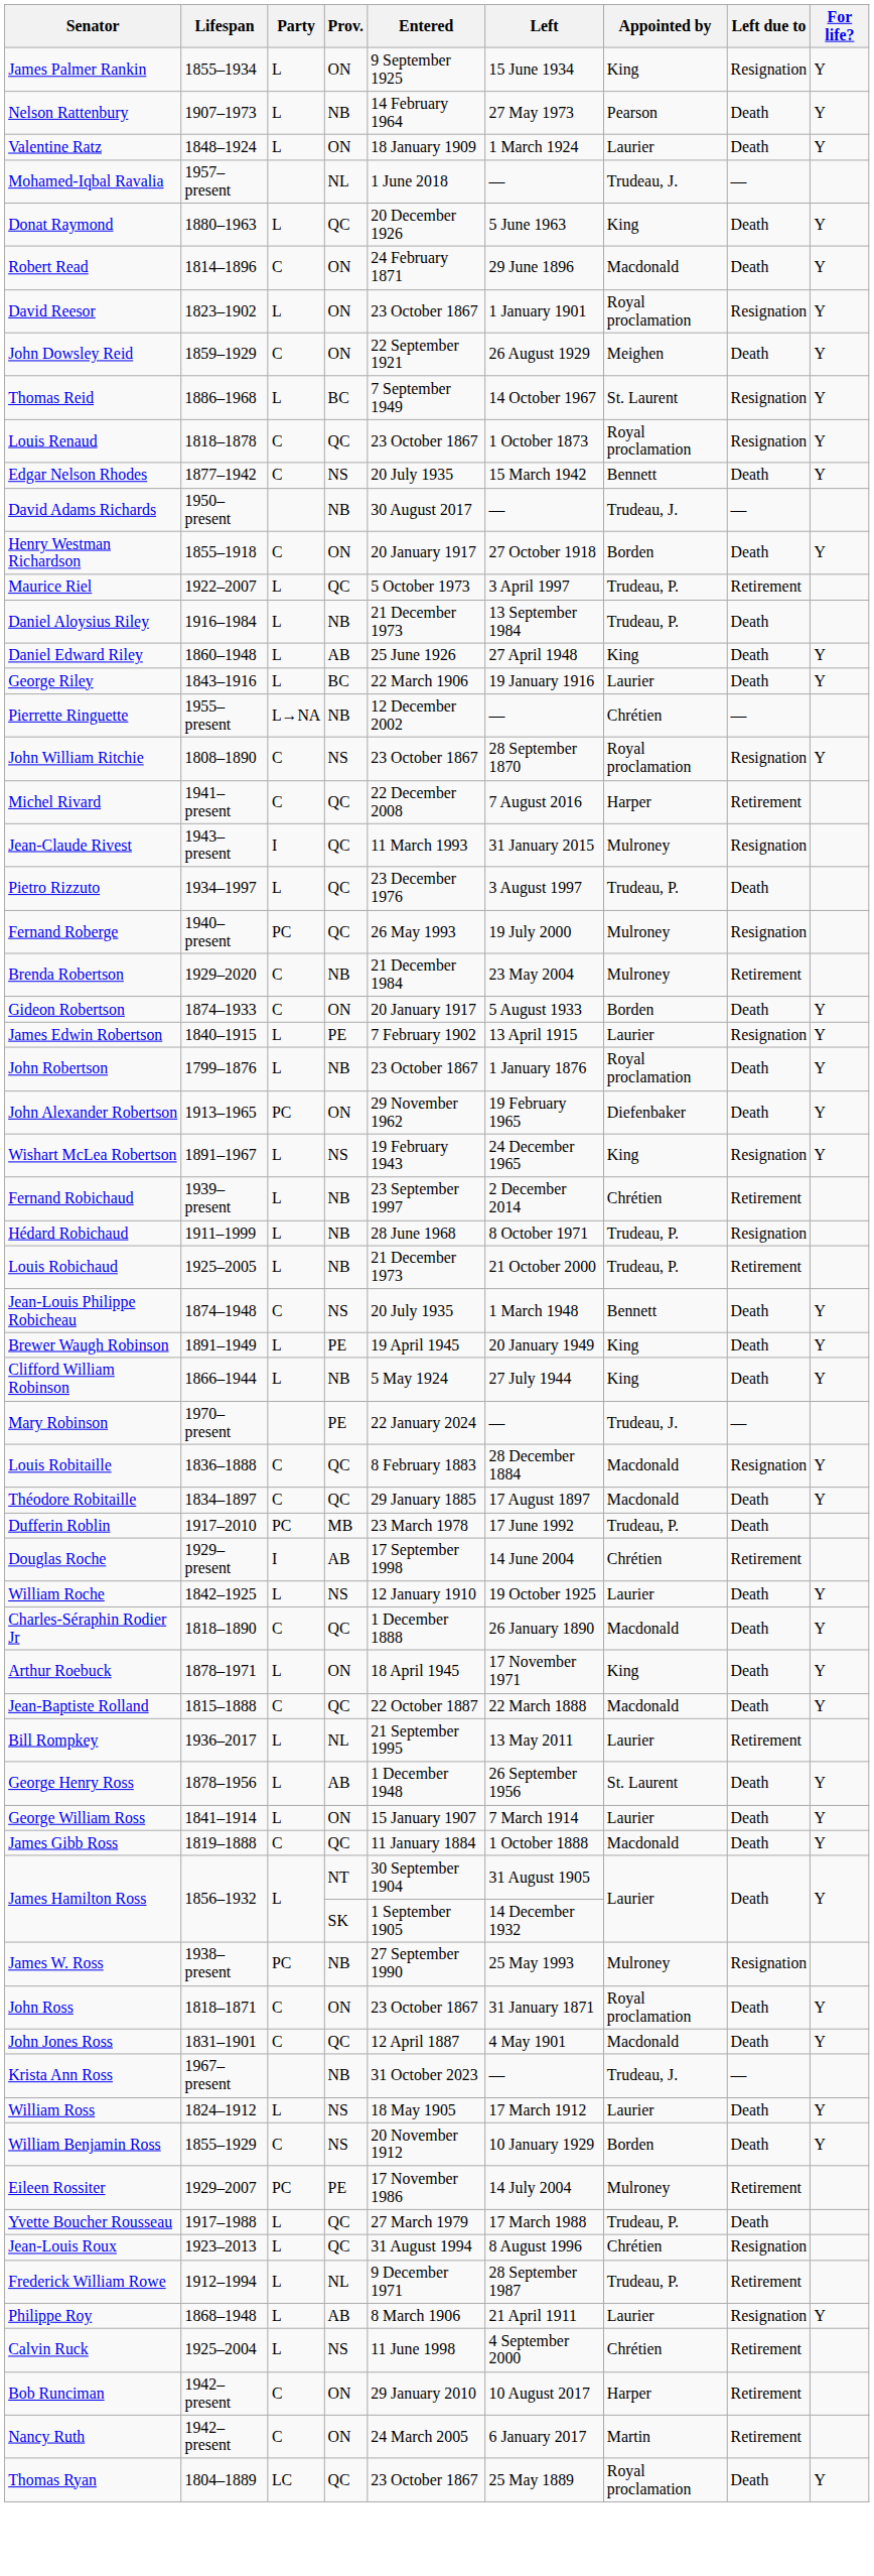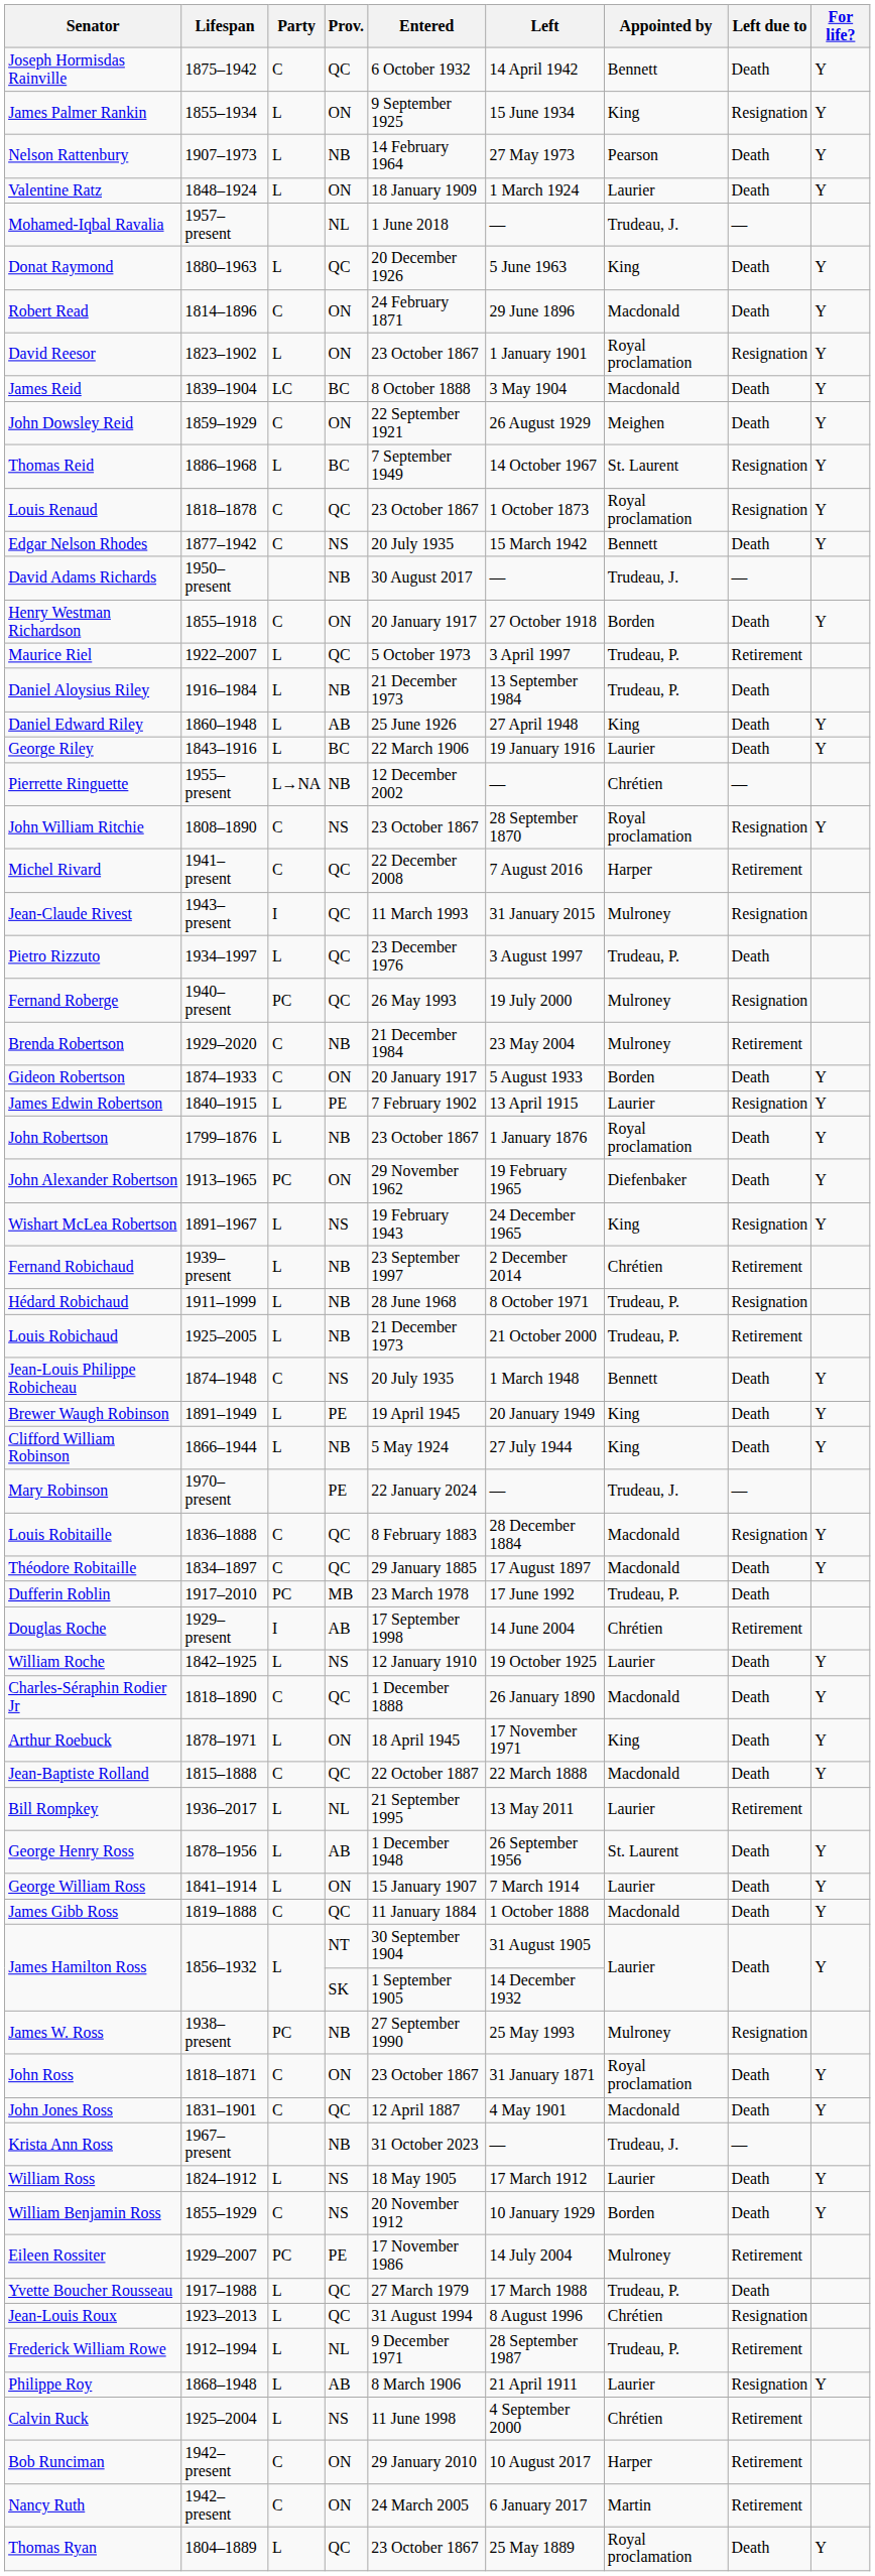 <table class="wikitable sortable">
 <tr>
 <th>Senator</th>
 <th>Lifespan</th>
 <th>Party</th>
 <th>Prov.</th>
 <th>Entered</th>
 <th data-sort-type="date">Left</th>
 <th>Appointed by</th>
 <th>Left due to</th>
 <th><a href='#'>For life?</a></th>
+</tr>
+<tr>
+<td><a href='#'>Joseph Hormisdas Rainville</a></td>
+<td>1875–1942</td>
+<td>C</td>
+<td>QC</td>
+<td>6 October 1932</td>
+<td>14 April 1942</td>
+<td>Bennett</td>
+<td>Death</td>
+<td>Y</td>
 </tr>
 <tr>
 <td><a href='#'>James Palmer Rankin</a></td>
 <td>1855–1934</td>
 <td>L</td>
 <td>ON</td>
 <td>9 September 1925</td>
 <td>15 June 1934</td>
 <td>King</td>
 <td>Resignation</td>
 <td>Y</td>
 </tr>
 <tr>
 <td><a href='#'>Nelson Rattenbury</a></td>
 <td>1907–1973</td>
 <td>L</td>
 <td>NB</td>
 <td>14 February 1964</td>
 <td>27 May 1973</td>
 <td>Pearson</td>
 <td>Death</td>
 <td>Y</td>
 </tr>
 <tr>
 <td><a href='#'>Valentine Ratz</a></td>
 <td>1848–1924</td>
 <td>L</td>
 <td>ON</td>
 <td>18 January 1909</td>
 <td>1 March 1924</td>
 <td>Laurier</td>
 <td>Death</td>
 <td>Y</td>
 </tr>
 <tr>
 <td><a href='#'>Mohamed-Iqbal Ravalia</a></td>
 <td>1957–present</td>
 <td></td>
 <td>NL</td>
 <td>1 June 2018</td>
 <td>—</td>
 <td>Trudeau, J.</td>
 <td>—</td>
 <td></td>
 </tr>
 <tr>
 <td><a href='#'>Donat Raymond</a></td>
 <td>1880–1963</td>
 <td>L</td>
 <td>QC</td>
 <td>20 December 1926</td>
 <td>5 June 1963</td>
 <td>King</td>
 <td>Death</td>
 <td>Y</td>
 </tr>
 <tr>
 <td><a href='#'>Robert Read</a></td>
 <td>1814–1896</td>
 <td>C</td>
 <td>ON</td>
 <td>24 February 1871</td>
 <td>29 June 1896</td>
 <td>Macdonald</td>
 <td>Death</td>
 <td>Y</td>
 </tr>
 <tr>
 <td><a href='#'>David Reesor</a></td>
 <td>1823–1902</td>
 <td>L</td>
 <td>ON</td>
 <td>23 October 1867</td>
 <td>1 January 1901</td>
 <td>Royal proclamation</td>
 <td>Resignation</td>
+<td>Y</td>
+</tr>
+<tr>
+<td><a href='#'>James Reid</a></td>
+<td>1839–1904</td>
+<td>LC</td>
+<td>BC</td>
+<td>8 October 1888</td>
+<td>3 May 1904</td>
+<td>Macdonald</td>
+<td>Death</td>
 <td>Y</td>
 </tr>
 <tr>
 <td><a href='#'>John Dowsley Reid</a></td>
 <td>1859–1929</td>
 <td>C</td>
 <td>ON</td>
 <td>22 September 1921</td>
 <td>26 August 1929</td>
 <td>Meighen</td>
 <td>Death</td>
 <td>Y</td>
 </tr>
 <tr>
 <td><a href='#'>Thomas Reid</a></td>
 <td>1886–1968</td>
 <td>L</td>
 <td>BC</td>
 <td>7 September 1949</td>
 <td>14 October 1967</td>
 <td>St. Laurent</td>
 <td>Resignation</td>
 <td>Y</td>
 </tr>
 <tr>
 <td><a href='#'>Louis Renaud</a></td>
 <td>1818–1878</td>
 <td>C</td>
 <td>QC</td>
 <td>23 October 1867</td>
 <td>1 October 1873</td>
 <td>Royal proclamation</td>
 <td>Resignation</td>
 <td>Y</td>
 </tr>
 <tr>
 <td><a href='#'>Edgar Nelson Rhodes</a></td>
 <td>1877–1942</td>
 <td>C</td>
 <td>NS</td>
 <td>20 July 1935</td>
 <td>15 March 1942</td>
 <td>Bennett</td>
 <td>Death</td>
 <td>Y</td>
 </tr>
 <tr>
 <td><a href='#'>David Adams Richards</a></td>
 <td>1950–present</td>
 <td></td>
 <td>NB</td>
 <td>30 August 2017</td>
 <td>—</td>
 <td>Trudeau, J.</td>
 <td>—</td>
 <td></td>
 </tr>
 <tr>
 <td><a href='#'>Henry Westman Richardson</a></td>
 <td>1855–1918</td>
 <td>C</td>
 <td>ON</td>
 <td>20 January 1917</td>
 <td>27 October 1918</td>
 <td>Borden</td>
 <td>Death</td>
 <td>Y</td>
 </tr>
 <tr>
 <td><a href='#'>Maurice Riel</a></td>
 <td>1922–2007</td>
 <td>L</td>
 <td>QC</td>
 <td>5 October 1973</td>
 <td>3 April 1997</td>
 <td>Trudeau, P.</td>
 <td>Retirement</td>
 <td></td>
 </tr>
 <tr>
 <td><a href='#'>Daniel Aloysius Riley</a></td>
 <td>1916–1984</td>
 <td>L</td>
 <td>NB</td>
 <td>21 December 1973</td>
 <td>13 September 1984</td>
 <td>Trudeau, P.</td>
 <td>Death</td>
 <td></td>
 </tr>
 <tr>
 <td><a href='#'>Daniel Edward Riley</a></td>
 <td>1860–1948</td>
 <td>L</td>
 <td>AB</td>
 <td>25 June 1926</td>
 <td>27 April 1948</td>
 <td>King</td>
 <td>Death</td>
 <td>Y</td>
 </tr>
 <tr>
 <td><a href='#'>George Riley</a></td>
 <td>1843–1916</td>
 <td>L</td>
 <td>BC</td>
 <td>22 March 1906</td>
 <td>19 January 1916</td>
 <td>Laurier</td>
 <td>Death</td>
 <td>Y</td>
 </tr>
 <tr>
 <td><a href='#'>Pierrette Ringuette</a></td>
 <td>1955–present</td>
 <td>L→NA</td>
 <td>NB</td>
 <td>12 December 2002</td>
 <td>—</td>
 <td>Chrétien</td>
 <td>—</td>
 <td></td>
 </tr>
 <tr>
 <td><a href='#'>John William Ritchie</a></td>
 <td>1808–1890</td>
 <td>C</td>
 <td>NS</td>
 <td>23 October 1867</td>
 <td>28 September 1870</td>
 <td>Royal proclamation</td>
 <td>Resignation</td>
 <td>Y</td>
 </tr>
 <tr>
 <td><a href='#'>Michel Rivard</a></td>
 <td>1941–present</td>
 <td>C</td>
 <td>QC</td>
 <td>22 December 2008</td>
 <td>7 August 2016</td>
 <td>Harper</td>
 <td>Retirement</td>
 <td></td>
 </tr>
 <tr>
 <td><a href='#'>Jean-Claude Rivest</a></td>
 <td>1943–present</td>
 <td>I</td>
 <td>QC</td>
 <td>11 March 1993</td>
 <td>31 January 2015</td>
 <td>Mulroney</td>
 <td>Resignation</td>
 <td></td>
 </tr>
 <tr>
 <td><a href='#'>Pietro Rizzuto</a></td>
 <td>1934–1997</td>
 <td>L</td>
 <td>QC</td>
 <td>23 December 1976</td>
 <td>3 August 1997</td>
 <td>Trudeau, P.</td>
 <td>Death</td>
 <td></td>
 </tr>
 <tr>
 <td><a href='#'>Fernand Roberge</a></td>
 <td>1940–present</td>
 <td>PC</td>
 <td>QC</td>
 <td>26 May 1993</td>
 <td>19 July 2000</td>
 <td>Mulroney</td>
 <td>Resignation</td>
 <td></td>
 </tr>
 <tr>
 <td><a href='#'>Brenda Robertson</a></td>
 <td>1929–2020</td>
 <td>C</td>
 <td>NB</td>
 <td>21 December 1984</td>
 <td>23 May 2004</td>
 <td>Mulroney</td>
 <td>Retirement</td>
 <td></td>
 </tr>
 <tr>
 <td><a href='#'>Gideon Robertson</a></td>
 <td>1874–1933</td>
 <td>C</td>
 <td>ON</td>
 <td>20 January 1917</td>
 <td>5 August 1933</td>
 <td>Borden</td>
 <td>Death</td>
 <td>Y</td>
 </tr>
 <tr>
 <td><a href='#'>James Edwin Robertson</a></td>
 <td>1840–1915</td>
 <td>L</td>
 <td>PE</td>
 <td>7 February 1902</td>
 <td>13 April 1915</td>
 <td>Laurier</td>
 <td>Resignation</td>
 <td>Y</td>
 </tr>
 <tr>
 <td><a href='#'>John Robertson</a></td>
 <td>1799–1876</td>
 <td>L</td>
 <td>NB</td>
 <td>23 October 1867</td>
 <td>1 January 1876</td>
 <td>Royal proclamation</td>
 <td>Death</td>
 <td>Y</td>
 </tr>
 <tr>
 <td><a href='#'>John Alexander Robertson</a></td>
 <td>1913–1965</td>
 <td>PC</td>
 <td>ON</td>
 <td>29 November 1962</td>
 <td>19 February 1965</td>
 <td>Diefenbaker</td>
 <td>Death</td>
 <td>Y</td>
 </tr>
 <tr>
 <td><a href='#'>Wishart McLea Robertson</a></td>
 <td>1891–1967</td>
 <td>L</td>
 <td>NS</td>
 <td>19 February 1943</td>
 <td>24 December 1965</td>
 <td>King</td>
 <td>Resignation</td>
 <td>Y</td>
 </tr>
 <tr>
 <td><a href='#'>Fernand Robichaud</a></td>
 <td>1939–present</td>
 <td>L</td>
 <td>NB</td>
 <td>23 September 1997</td>
 <td>2 December 2014</td>
 <td>Chrétien</td>
 <td>Retirement</td>
 <td></td>
 </tr>
 <tr>
 <td><a href='#'>Hédard Robichaud</a></td>
 <td>1911–1999</td>
 <td>L</td>
 <td>NB</td>
 <td>28 June 1968</td>
 <td>8 October 1971</td>
 <td>Trudeau, P.</td>
 <td>Resignation</td>
 <td></td>
 </tr>
 <tr>
 <td><a href='#'>Louis Robichaud</a></td>
 <td>1925–2005</td>
 <td>L</td>
 <td>NB</td>
 <td>21 December 1973</td>
 <td>21 October 2000</td>
 <td>Trudeau, P.</td>
 <td>Retirement</td>
 <td></td>
 </tr>
 <tr>
 <td><a href='#'>Jean-Louis Philippe Robicheau</a></td>
 <td>1874–1948</td>
 <td>C</td>
 <td>NS</td>
 <td>20 July 1935</td>
 <td>1 March 1948</td>
 <td>Bennett</td>
 <td>Death</td>
 <td>Y</td>
 </tr>
 <tr>
 <td><a href='#'>Brewer Waugh Robinson</a></td>
 <td>1891–1949</td>
 <td>L</td>
 <td>PE</td>
 <td>19 April 1945</td>
 <td>20 January 1949</td>
 <td>King</td>
 <td>Death</td>
 <td>Y</td>
 </tr>
 <tr>
 <td><a href='#'>Clifford William Robinson</a></td>
 <td>1866–1944</td>
 <td>L</td>
 <td>NB</td>
 <td>5 May 1924</td>
 <td>27 July 1944</td>
 <td>King</td>
 <td>Death</td>
 <td>Y</td>
 </tr>
 <tr>
 <td><a href='#'>Mary Robinson</a></td>
 <td>1970–present</td>
 <td></td>
 <td>PE</td>
 <td>22 January 2024</td>
 <td>—</td>
 <td>Trudeau, J.</td>
 <td>—</td>
 <td></td>
 </tr>
 <tr>
 <td><a href='#'>Louis Robitaille</a></td>
 <td>1836–1888</td>
 <td>C</td>
 <td>QC</td>
 <td>8 February 1883</td>
 <td>28 December 1884</td>
 <td>Macdonald</td>
 <td>Resignation</td>
 <td>Y</td>
 </tr>
 <tr>
 <td><a href='#'>Théodore Robitaille</a></td>
 <td>1834–1897</td>
 <td>C</td>
 <td>QC</td>
 <td>29 January 1885</td>
 <td>17 August 1897</td>
 <td>Macdonald</td>
 <td>Death</td>
 <td>Y</td>
 </tr>
 <tr>
 <td><a href='#'>Dufferin Roblin</a></td>
 <td>1917–2010</td>
 <td>PC</td>
 <td>MB</td>
 <td>23 March 1978</td>
 <td>17 June 1992</td>
 <td>Trudeau, P.</td>
 <td>Death</td>
 <td></td>
 </tr>
 <tr>
 <td><a href='#'>Douglas Roche</a></td>
 <td>1929–present</td>
 <td>I</td>
 <td>AB</td>
 <td>17 September 1998</td>
 <td>14 June 2004</td>
 <td>Chrétien</td>
 <td>Retirement</td>
 <td></td>
 </tr>
 <tr>
 <td><a href='#'>William Roche</a></td>
 <td>1842–1925</td>
 <td>L</td>
 <td>NS</td>
 <td>12 January 1910</td>
 <td>19 October 1925</td>
 <td>Laurier</td>
 <td>Death</td>
 <td>Y</td>
 </tr>
 <tr>
 <td><a href='#'>Charles-Séraphin Rodier Jr</a></td>
 <td>1818–1890</td>
 <td>C</td>
 <td>QC</td>
 <td>1 December 1888</td>
 <td>26 January 1890</td>
 <td>Macdonald</td>
 <td>Death</td>
 <td>Y</td>
 </tr>
 <tr>
 <td><a href='#'>Arthur Roebuck</a></td>
 <td>1878–1971</td>
 <td>L</td>
 <td>ON</td>
 <td>18 April 1945</td>
 <td>17 November 1971</td>
 <td>King</td>
 <td>Death</td>
 <td>Y</td>
 </tr>
 <tr>
 <td><a href='#'>Jean-Baptiste Rolland</a></td>
 <td>1815–1888</td>
 <td>C</td>
 <td>QC</td>
 <td>22 October 1887</td>
 <td>22 March 1888</td>
 <td>Macdonald</td>
 <td>Death</td>
 <td>Y</td>
 </tr>
 <tr>
 <td><a href='#'>Bill Rompkey</a></td>
 <td>1936–2017</td>
 <td>L</td>
 <td>NL</td>
 <td>21 September 1995</td>
 <td>13 May 2011</td>
 <td>Laurier</td>
 <td>Retirement</td>
 <td></td>
 </tr>
 <tr>
 <td><a href='#'>George Henry Ross</a></td>
 <td>1878–1956</td>
 <td>L</td>
 <td>AB</td>
 <td>1 December 1948</td>
 <td>26 September 1956</td>
 <td>St. Laurent</td>
 <td>Death</td>
 <td>Y</td>
 </tr>
 <tr>
 <td><a href='#'>George William Ross</a></td>
 <td>1841–1914</td>
 <td>L</td>
 <td>ON</td>
 <td>15 January 1907</td>
 <td>7 March 1914</td>
 <td>Laurier</td>
 <td>Death</td>
 <td>Y</td>
 </tr>
 <tr>
 <td><a href='#'>James Gibb Ross</a></td>
 <td>1819–1888</td>
 <td>C</td>
 <td>QC</td>
 <td>11 January 1884</td>
 <td>1 October 1888</td>
 <td>Macdonald</td>
 <td>Death</td>
 <td>Y</td>
 </tr>
 <tr>
 <td rowspan="2"><a href='#'>James Hamilton Ross</a></td>
 <td rowspan="2">1856–1932</td>
 <td rowspan="2">L</td>
 <td>NT</td>
 <td>30 September 1904</td>
 <td>31 August 1905</td>
 <td rowspan="2">Laurier</td>
 <td rowspan="2">Death</td>
 <td rowspan="2">Y</td>
 </tr>
 <tr>
 <td>SK</td>
 <td>1 September 1905</td>
 <td>14 December 1932</td>
 </tr>
 <tr>
 <td><a href='#'>James W. Ross</a></td>
 <td>1938–present</td>
 <td>PC</td>
 <td>NB</td>
 <td>27 September 1990</td>
 <td>25 May 1993</td>
 <td>Mulroney</td>
 <td>Resignation</td>
 <td></td>
 </tr>
 <tr>
 <td><a href='#'>John Ross</a></td>
 <td>1818–1871</td>
 <td>C</td>
 <td>ON</td>
 <td>23 October 1867</td>
 <td>31 January 1871</td>
 <td>Royal proclamation</td>
 <td>Death</td>
 <td>Y</td>
 </tr>
 <tr>
 <td><a href='#'>John Jones Ross</a></td>
 <td>1831–1901</td>
 <td>C</td>
 <td>QC</td>
 <td>12 April 1887</td>
 <td>4 May 1901</td>
 <td>Macdonald</td>
 <td>Death</td>
 <td>Y</td>
 </tr>
 <tr>
 <td><a href='#'>Krista Ann Ross</a></td>
 <td>1967–present</td>
 <td></td>
 <td>NB</td>
 <td>31 October 2023</td>
 <td>—</td>
 <td>Trudeau, J.</td>
 <td>—</td>
 <td></td>
 </tr>
 <tr>
 <td><a href='#'>William Ross</a></td>
 <td>1824–1912</td>
 <td>L</td>
 <td>NS</td>
 <td>18 May 1905</td>
 <td>17 March 1912</td>
 <td>Laurier</td>
 <td>Death</td>
 <td>Y</td>
 </tr>
 <tr>
 <td><a href='#'>William Benjamin Ross</a></td>
 <td>1855–1929</td>
 <td>C</td>
 <td>NS</td>
 <td>20 November 1912</td>
 <td>10 January 1929</td>
 <td>Borden</td>
 <td>Death</td>
 <td>Y</td>
 </tr>
 <tr>
 <td><a href='#'>Eileen Rossiter</a></td>
 <td>1929–2007</td>
 <td>PC</td>
 <td>PE</td>
 <td>17 November 1986</td>
 <td>14 July 2004</td>
 <td>Mulroney</td>
 <td>Retirement</td>
 <td></td>
 </tr>
 <tr>
 <td><a href='#'>Yvette Boucher Rousseau</a></td>
 <td>1917–1988</td>
 <td>L</td>
 <td>QC</td>
 <td>27 March 1979</td>
 <td>17 March 1988</td>
 <td>Trudeau, P.</td>
 <td>Death</td>
 <td></td>
 </tr>
 <tr>
 <td><a href='#'>Jean-Louis Roux</a></td>
 <td>1923–2013</td>
 <td>L</td>
 <td>QC</td>
 <td>31 August 1994</td>
 <td>8 August 1996</td>
 <td>Chrétien</td>
 <td>Resignation</td>
 <td></td>
 </tr>
 <tr>
 <td><a href='#'>Frederick William Rowe</a></td>
 <td>1912–1994</td>
 <td>L</td>
 <td>NL</td>
 <td>9 December 1971</td>
 <td>28 September 1987</td>
 <td>Trudeau, P.</td>
 <td>Retirement</td>
 <td></td>
 </tr>
 <tr>
 <td><a href='#'>Philippe Roy</a></td>
 <td>1868–1948</td>
 <td>L</td>
 <td>AB</td>
 <td>8 March 1906</td>
 <td>21 April 1911</td>
 <td>Laurier</td>
 <td>Resignation</td>
 <td>Y</td>
 </tr>
 <tr>
 <td><a href='#'>Calvin Ruck</a></td>
 <td>1925–2004</td>
 <td>L</td>
 <td>NS</td>
 <td>11 June 1998</td>
 <td>4 September 2000</td>
 <td>Chrétien</td>
 <td>Retirement</td>
 <td></td>
 </tr>
 <tr>
 <td><a href='#'>Bob Runciman</a></td>
 <td>1942–present</td>
 <td>C</td>
 <td>ON</td>
 <td>29 January 2010</td>
 <td>10 August 2017</td>
 <td>Harper</td>
 <td>Retirement</td>
 <td></td>
 </tr>
 <tr>
 <td><a href='#'>Nancy Ruth</a></td>
 <td>1942–present</td>
 <td>C</td>
 <td>ON</td>
 <td>24 March 2005</td>
 <td>6 January 2017</td>
 <td>Martin</td>
 <td>Retirement</td>
 <td></td>
 </tr>
 <tr>
 <td><a href='#'>Thomas Ryan</a></td>
 <td>1804–1889</td>
-<td>LC</td>
+<td>L</td>
 <td>QC</td>
 <td>23 October 1867</td>
 <td>25 May 1889</td>
 <td>Royal proclamation</td>
 <td>Death</td>
 <td>Y</td>
 </tr>
 </table>
